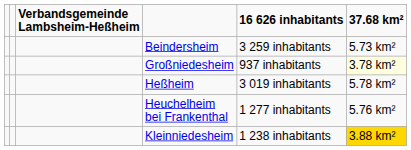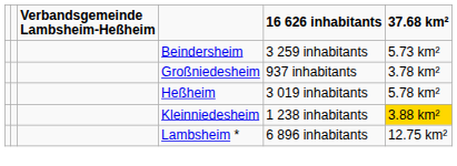 <table class="wikitable">
 <tr>
 <td></td>
 <td></td>
 <td><strong>Verbandsgemeinde <br>Lambsheim-Heßheim</strong></td>
 <td></td>
 <td><strong>16 626 inhabitants</strong></td>
 <td><strong>37.68 km²</strong></td>
 </tr>
 <tr>
 <td></td>
 <td></td>
 <td></td>
 <td><a href='#'>Beindersheim</a></td>
 <td>3 259 inhabitants</td>
 <td>5.73 km²</td>
 </tr>
 <tr>
 <td></td>
 <td></td>
 <td></td>
 <td><a href='#'>Großniedesheim</a></td>
 <td>937 inhabitants</td>
-<td style="background: lightyellow;">3.78 km²</td>
+<td>3.78 km²</td>
 </tr>
 <tr>
 <td></td>
 <td></td>
 <td></td>
 <td><a href='#'>Heßheim</a></td>
 <td>3 019 inhabitants</td>
 <td>5.78 km²</td>
 </tr>
 <tr>
 <td></td>
 <td></td>
 <td></td>
-<td><a href='#'>Heuchelheim <br>bei Frankenthal</a></td>
-<td>1 277 inhabitants</td>
-<td>5.76 km²</td>
+<td><a href='#'>Kleinniedesheim</a></td>
+<td>1 238 inhabitants</td>
+<td style="background: gold;">3.88 km²</td>
 </tr>
 <tr>
 <td></td>
 <td></td>
 <td></td>
-<td><a href='#'>Kleinniedesheim</a></td>
-<td>1 238 inhabitants</td>
-<td style="background: gold;">3.88 km²</td>
+<td><a href='#'>Lambsheim</a> *</td>
+<td>6 896 inhabitants</td>
+<td>12.75 km²</td>
 </tr>
 </table>
